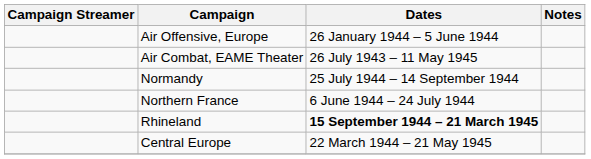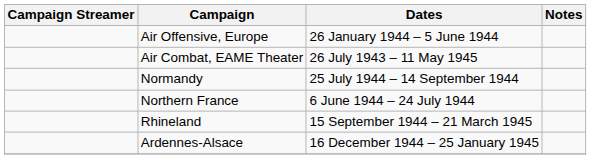 <table class="wikitable">
 <tr style="background:#efefef;">
 <th>Campaign Streamer</th>
 <th>Campaign</th>
 <th>Dates</th>
 <th>Notes</th>
 </tr>
 <tr>
 <td></td>
 <td>Air Offensive, Europe</td>
 <td>26 January 1944 – 5 June 1944</td>
 <td></td>
 </tr>
 <tr>
 <td></td>
 <td>Air Combat, EAME Theater</td>
 <td>26 July 1943 – 11 May 1945</td>
 <td></td>
 </tr>
 <tr>
 <td></td>
 <td>Normandy</td>
 <td>25 July 1944 – 14 September 1944</td>
 <td></td>
 </tr>
 <tr>
 <td></td>
 <td>Northern France</td>
 <td>6 June 1944 – 24 July 1944</td>
 <td></td>
 </tr>
 <tr>
 <td></td>
 <td>Rhineland</td>
-<td><strong>15 September 1944 – 21 March 1945</strong></td>
+<td>15 September 1944 – 21 March 1945</td>
 <td></td>
 </tr>
 <tr>
 <td></td>
-<td>Central Europe</td>
-<td>22 March 1944 – 21 May 1945</td>
+<td>Ardennes-Alsace</td>
+<td>16 December 1944 – 25 January 1945</td>
 <td></td>
 </tr>
 <tr>
 </tr>
 </table>
